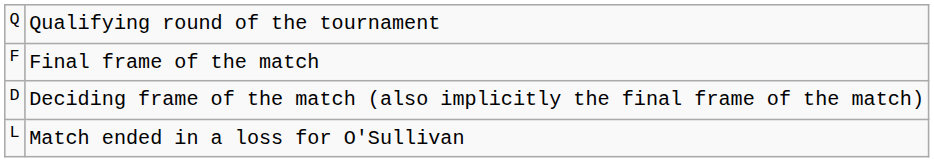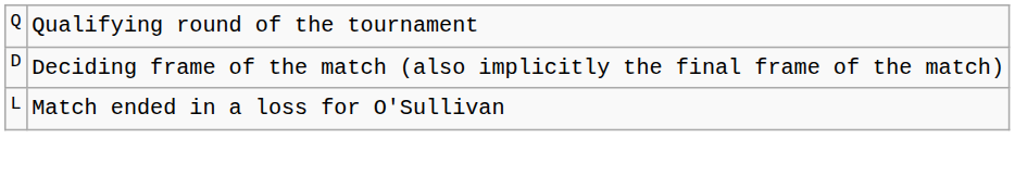 <table class="wikitable">
 <tr>
 <td><sup>Q</sup></td>
 <td>Qualifying round of the tournament</td>
-</tr>
-<tr>
-<td><sup>F</sup></td>
-<td>Final frame of the match</td>
 </tr>
 <tr>
 <td><sup>D</sup></td>
 <td>Deciding frame of the match (also implicitly the final frame of the match)</td>
 </tr>
 <tr>
 <td><sup>L</sup></td>
 <td>Match ended in a loss for O'Sullivan</td>
 </tr>
 </table>
